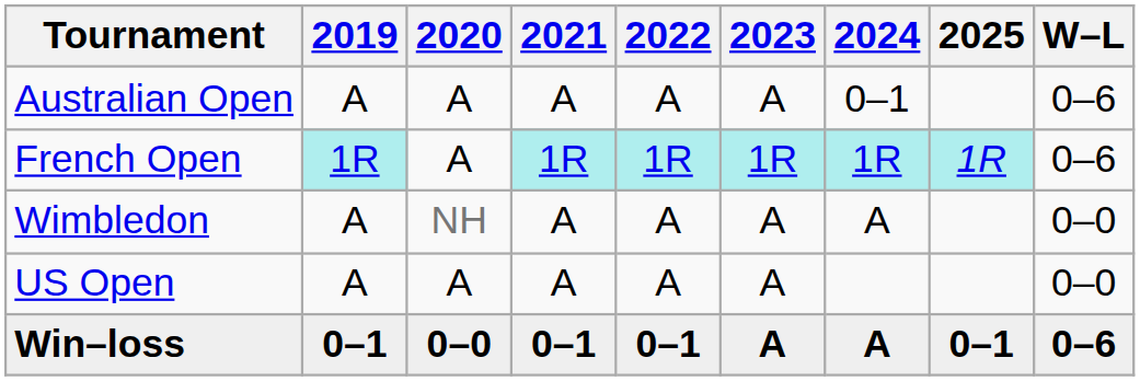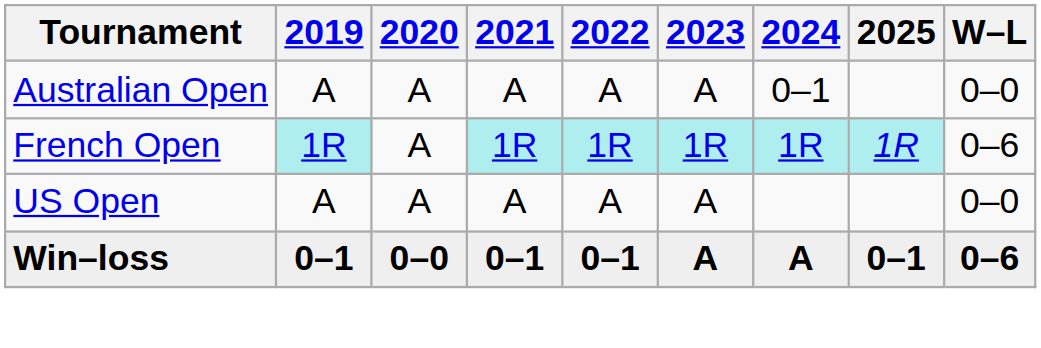 <table class="wikitable" style=text-align:center>
 <tr>
 <th>Tournament</th>
 <th><a href='#'>2019</a></th>
 <th><a href='#'>2020</a></th>
 <th><a href='#'>2021</a></th>
 <th><a href='#'>2022</a></th>
 <th><a href='#'>2023</a></th>
 <th><a href='#'>2024</a></th>
 <th>2025</th>
 <th>W–L</th>
 </tr>
 <tr>
 <td style=text-align:left><a href='#'>Australian Open</a></td>
 <td>A</td>
 <td>A</td>
 <td>A</td>
 <td>A</td>
 <td>A</td>
 <td>0–1</td>
 <td></td>
-<td>0–6</td>
+<td>0–0</td>
 </tr>
 <tr>
 <td style=text-align:left><a href='#'>French Open</a></td>
 <td style=background:#afeeee><a href='#'>1R</a></td>
 <td>A</td>
 <td style=background:#afeeee><a href='#'>1R</a></td>
 <td style=background:#afeeee><a href='#'>1R</a></td>
 <td style=background:#afeeee><a href='#'>1R</a></td>
 <td style=background:#afeeee><a href='#'>1R</a></td>
 <td style=background:#afeeee><a href='#'><em>1R</em></a></td>
 <td>0–6</td>
-</tr>
-<tr>
-<td style=text-align:left><a href='#'>Wimbledon</a></td>
-<td>A</td>
-<td style=color:#767676>NH</td>
-<td>A</td>
-<td>A</td>
-<td>A</td>
-<td>A</td>
-<td></td>
-<td>0–0</td>
 </tr>
 <tr>
 <td style=text-align:left><a href='#'>US Open</a></td>
 <td>A</td>
 <td>A</td>
 <td>A</td>
 <td>A</td>
 <td>A</td>
 <td></td>
 <td></td>
 <td>0–0</td>
 </tr>
 <tr style=background:#efefef;font-weight:bold>
 <td style=text-align:left>Win–loss</td>
 <td>0–1</td>
 <td>0–0</td>
 <td>0–1</td>
 <td>0–1</td>
 <td>A</td>
 <td>A</td>
 <td>0–1</td>
 <td>0–6</td>
 </tr>
 </table>
